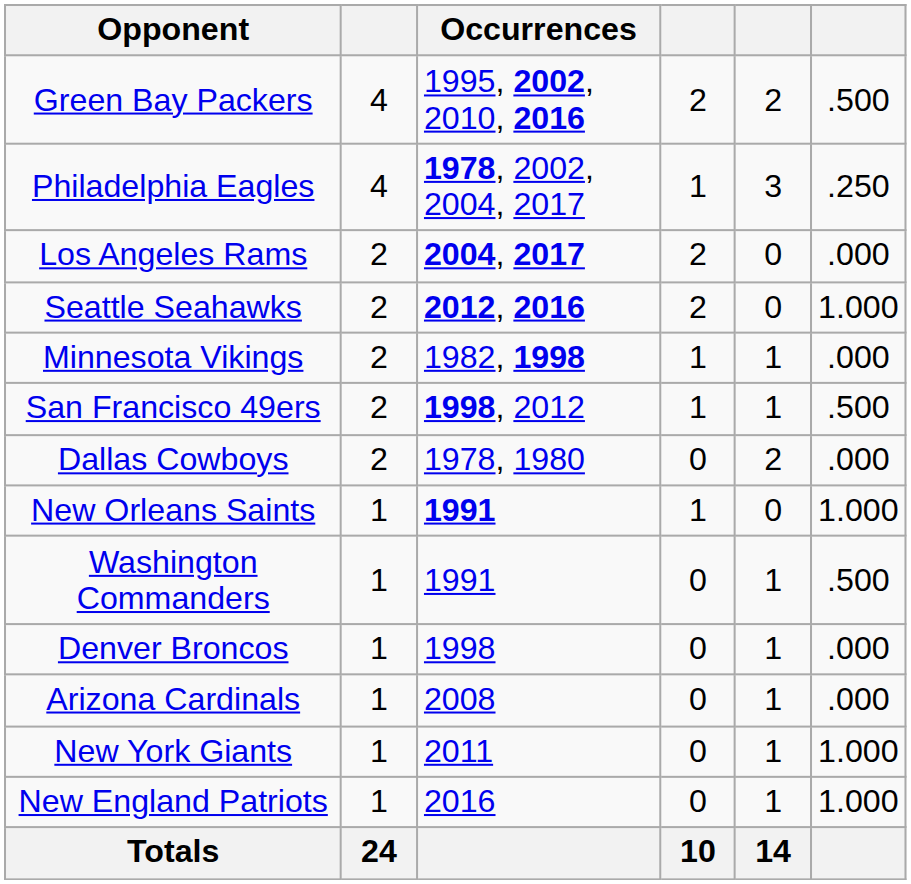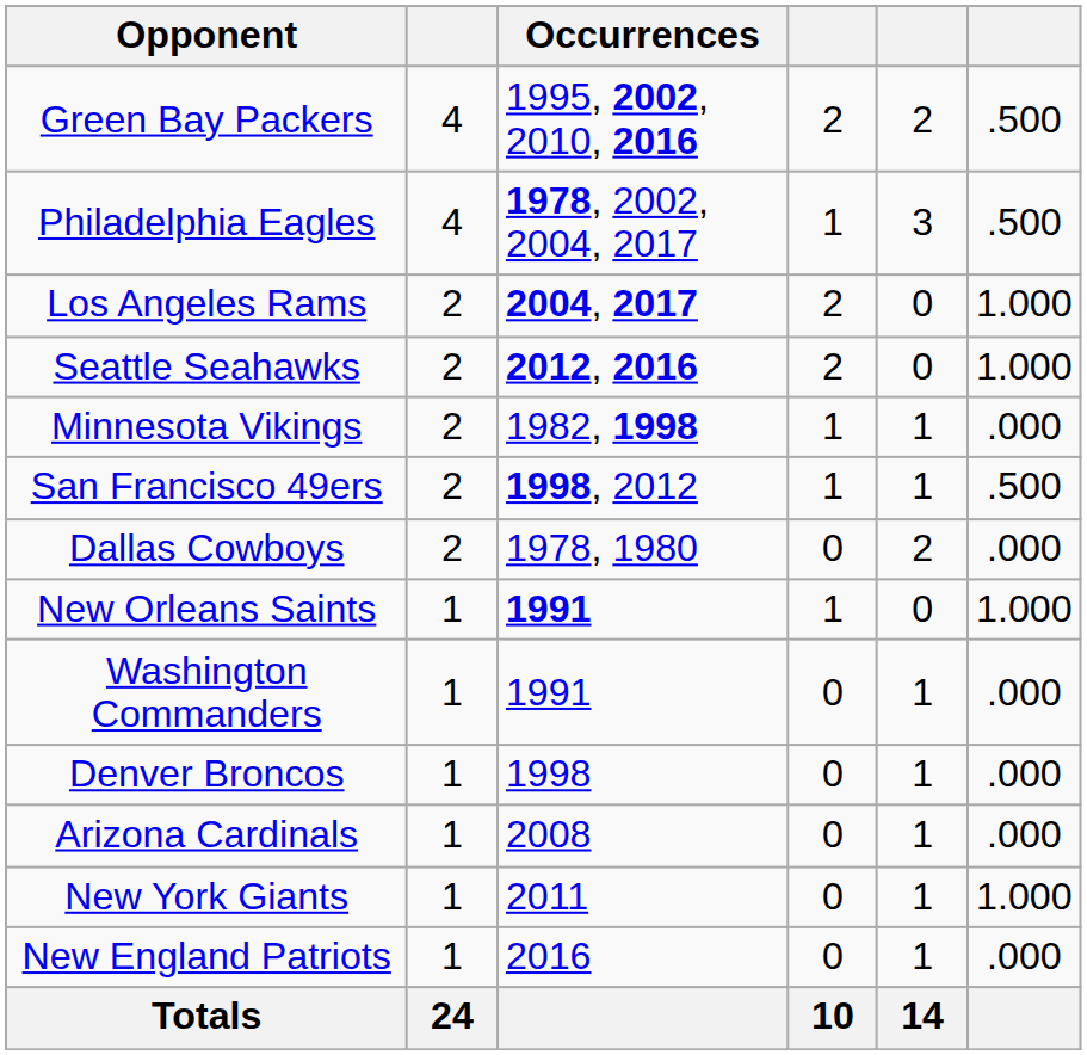 <table class="wikitable sortable" style="text-align: center; width: 72%;">
 <tr>
 <th width="160">Opponent</th>
 <th width="30"></th>
 <th>Occurrences</th>
 <th width="30"></th>
 <th width="30"></th>
 <th width="40"></th>
 </tr>
 <tr>
 <td><a href='#'>Green Bay Packers</a></td>
 <td>4</td>
 <td align=left><a href='#'>1995</a>, <strong><a href='#'>2002</a></strong>, <a href='#'>2010</a>, <strong><a href='#'>2016</a></strong></td>
 <td>2</td>
 <td>2</td>
 <td>.500</td>
 </tr>
 <tr>
 <td><a href='#'>Philadelphia Eagles</a></td>
 <td>4</td>
 <td align=left><strong><a href='#'>1978</a></strong>, <a href='#'>2002</a>, <a href='#'>2004</a>, <a href='#'>2017</a></td>
 <td>1</td>
 <td>3</td>
-<td>.250</td>
+<td>.500</td>
 </tr>
 <tr>
 <td><a href='#'>Los Angeles Rams</a></td>
 <td>2</td>
 <td align=left><strong><a href='#'>2004</a></strong>, <strong><a href='#'>2017</a></strong></td>
 <td>2</td>
 <td>0</td>
-<td>.000</td>
+<td>1.000</td>
 </tr>
 <tr>
 <td><a href='#'>Seattle Seahawks</a></td>
 <td>2</td>
 <td align=left><strong><a href='#'>2012</a></strong>, <strong><a href='#'>2016</a></strong></td>
 <td>2</td>
 <td>0</td>
 <td>1.000</td>
 </tr>
 <tr>
 <td><a href='#'>Minnesota Vikings</a></td>
 <td>2</td>
 <td align=left><a href='#'>1982</a>, <strong><a href='#'>1998</a></strong></td>
 <td>1</td>
 <td>1</td>
 <td>.000</td>
 </tr>
 <tr>
 <td><a href='#'>San Francisco 49ers</a></td>
 <td>2</td>
 <td align=left><strong><a href='#'>1998</a></strong>, <a href='#'>2012</a></td>
 <td>1</td>
 <td>1</td>
 <td>.500</td>
 </tr>
 <tr>
 <td><a href='#'>Dallas Cowboys</a></td>
 <td>2</td>
 <td align=left><a href='#'>1978</a>, <a href='#'>1980</a></td>
 <td>0</td>
 <td>2</td>
 <td>.000</td>
 </tr>
 <tr>
 <td><a href='#'>New Orleans Saints</a></td>
 <td>1</td>
 <td align=left><strong><a href='#'>1991</a></strong></td>
 <td>1</td>
 <td>0</td>
 <td>1.000</td>
 </tr>
 <tr>
 <td><a href='#'>Washington Commanders</a></td>
 <td>1</td>
 <td align=left><a href='#'>1991</a></td>
 <td>0</td>
 <td>1</td>
-<td>.500</td>
+<td>.000</td>
 </tr>
 <tr>
 <td><a href='#'>Denver Broncos</a></td>
 <td>1</td>
 <td align=left><a href='#'>1998</a></td>
 <td>0</td>
 <td>1</td>
 <td>.000</td>
 </tr>
 <tr>
 <td><a href='#'>Arizona Cardinals</a></td>
 <td>1</td>
 <td align=left><a href='#'>2008</a></td>
 <td>0</td>
 <td>1</td>
 <td>.000</td>
 </tr>
 <tr>
 <td><a href='#'>New York Giants</a></td>
 <td>1</td>
 <td align=left><a href='#'>2011</a></td>
 <td>0</td>
 <td>1</td>
 <td>1.000</td>
 </tr>
 <tr>
 <td><a href='#'>New England Patriots</a></td>
 <td>1</td>
 <td align=left><a href='#'>2016</a></td>
 <td>0</td>
 <td>1</td>
-<td>1.000</td>
+<td>.000</td>
 </tr>
 <tr>
 <th width="150">Totals</th>
 <th width="30">24</th>
 <th></th>
 <th width="30">10</th>
 <th width="30">14</th>
 <th width="40"></th>
 </tr>
 </table>
